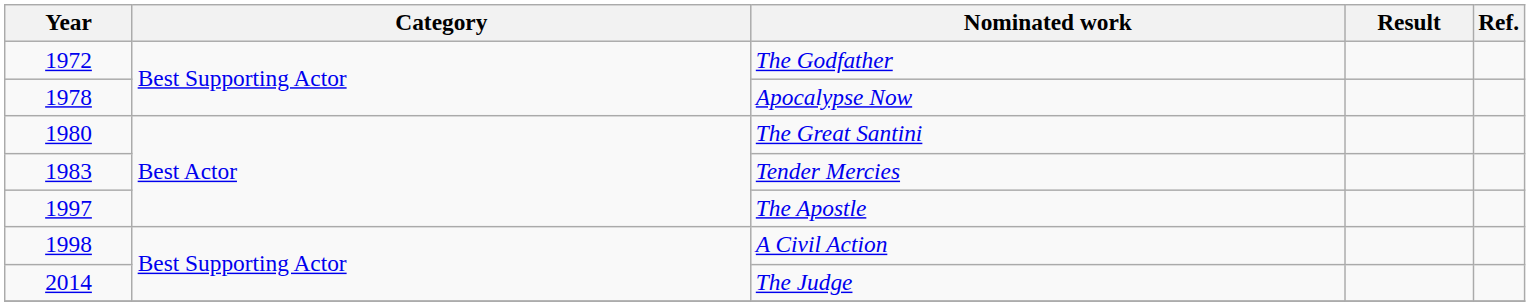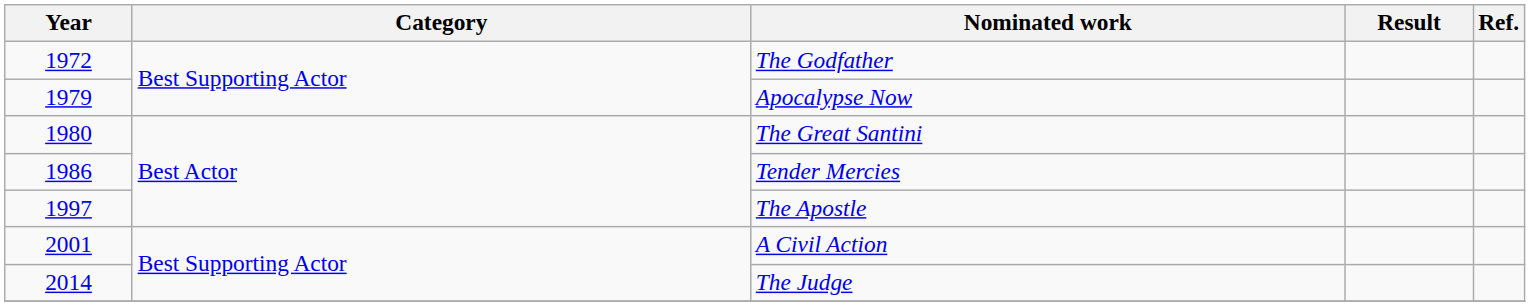 <table class=wikitable>
 <tr>
 <th scope="col" style="width:5em;">Year</th>
 <th scope="col" style="width:26em;">Category</th>
 <th scope="col" style="width:25em;">Nominated work</th>
 <th scope="col" style="width:5em;">Result</th>
 <th>Ref.</th>
 </tr>
 <tr>
 <td style="text-align:center;"><a href='#'>1972</a></td>
 <td rowspan="2"><a href='#'>Best Supporting Actor</a></td>
 <td><em><a href='#'>The Godfather</a></em></td>
 <td></td>
 <td></td>
 </tr>
 <tr>
-<td style="text-align:center;"><a href='#'>1978</a></td>
+<td style="text-align:center;"><a href='#'>1979</a></td>
 <td><em><a href='#'>Apocalypse Now</a></em></td>
 <td></td>
 <td></td>
 </tr>
 <tr>
 <td style="text-align:center;"><a href='#'>1980</a></td>
 <td rowspan="3"><a href='#'>Best Actor</a></td>
 <td><em><a href='#'>The Great Santini</a></em></td>
 <td></td>
 <td></td>
 </tr>
 <tr>
-<td style="text-align:center;"><a href='#'>1983</a></td>
+<td style="text-align:center;"><a href='#'>1986</a></td>
 <td><em><a href='#'>Tender Mercies</a></em></td>
 <td></td>
 <td></td>
 </tr>
 <tr>
 <td style="text-align:center;"><a href='#'>1997</a></td>
 <td><em><a href='#'>The Apostle</a></em></td>
 <td></td>
 <td></td>
 </tr>
 <tr>
-<td style="text-align:center;"><a href='#'>1998</a></td>
+<td style="text-align:center;"><a href='#'>2001</a></td>
 <td rowspan="2"><a href='#'>Best Supporting Actor</a></td>
 <td><em><a href='#'>A Civil Action</a></em></td>
 <td></td>
 <td></td>
 </tr>
 <tr>
 <td style="text-align:center;"><a href='#'>2014</a></td>
 <td><em><a href='#'>The Judge</a></em></td>
 <td></td>
 <td></td>
 </tr>
 <tr>
 </tr>
 </table>
